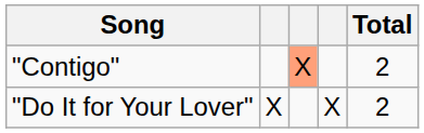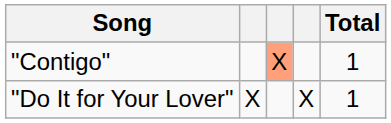 <table class="wikitable plainrowheaders" style="margin: 1em auto 1em auto; text-align:center;">
 <tr>
 <th>Song</th>
 <th></th>
 <th></th>
 <th></th>
 <th>Total</th>
 </tr>
 <tr>
 <td align="left">"Contigo"</td>
 <td></td>
 <td style="background: lightsalmon;">X</td>
 <td></td>
-<td>2</td>
+<td>1</td>
 </tr>
 <tr>
 <td align="left">"Do It for Your Lover"</td>
 <td>X</td>
 <td></td>
 <td>X</td>
-<td>2</td>
+<td>1</td>
 </tr>
 </table>
